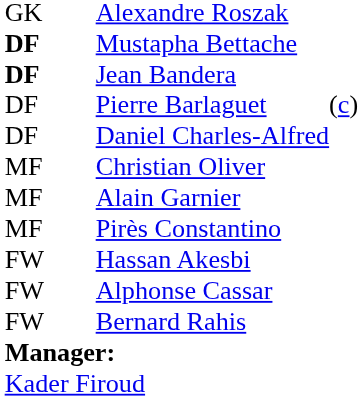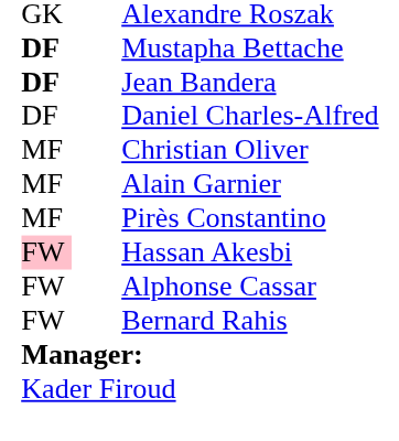 <table style="font-size: 90%" cellspacing="0" cellpadding="0" align=center>
 <tr>
 <td colspan=4></td>
 </tr>
 <tr>
 <th width=25></th>
 <th width=25></th>
 </tr>
 <tr>
 <td>GK</td>
 <td><strong> </strong></td>
 <td> <a href='#'>Alexandre Roszak</a></td>
 </tr>
 <tr>
 <td><strong>DF</strong></td>
 <td><strong> </strong></td>
 <td> <a href='#'>Mustapha Bettache</a></td>
 </tr>
 <tr>
 <td><strong>DF</strong></td>
 <td><strong> </strong></td>
 <td> <a href='#'>Jean Bandera</a></td>
 </tr>
 <tr>
 <td>DF</td>
 <td><strong> </strong></td>
-<td> <a href='#'>Pierre Barlaguet</a></td>
-<td>(<a href='#'>c</a>)</td>
-</tr>
-<tr>
-<td>DF</td>
-<td><strong> </strong></td>
 <td> <a href='#'>Daniel Charles-Alfred</a></td>
 </tr>
 <tr>
 <td>MF</td>
 <td><strong> </strong></td>
 <td> <a href='#'>Christian Oliver</a></td>
 </tr>
 <tr>
 <td>MF</td>
 <td><strong> </strong></td>
 <td>  <a href='#'>Alain Garnier</a></td>
 </tr>
 <tr>
 <td>MF</td>
 <td><strong> </strong></td>
 <td> <a href='#'>Pirès Constantino</a></td>
 </tr>
 <tr>
-<td>FW</td>
+<td style="background: pink;">FW</td>
 <td><strong> </strong></td>
 <td>  <a href='#'>Hassan Akesbi</a></td>
 </tr>
 <tr>
 <td>FW</td>
 <td><strong> </strong></td>
 <td> <a href='#'>Alphonse Cassar</a></td>
 </tr>
 <tr>
 <td>FW</td>
 <td><strong> </strong></td>
 <td> <a href='#'>Bernard Rahis</a></td>
 </tr>
 <tr>
 <td colspan=3><strong>Manager:</strong></td>
 </tr>
 <tr>
 <td colspan=4> <a href='#'>Kader Firoud</a></td>
 </tr>
 </table>
